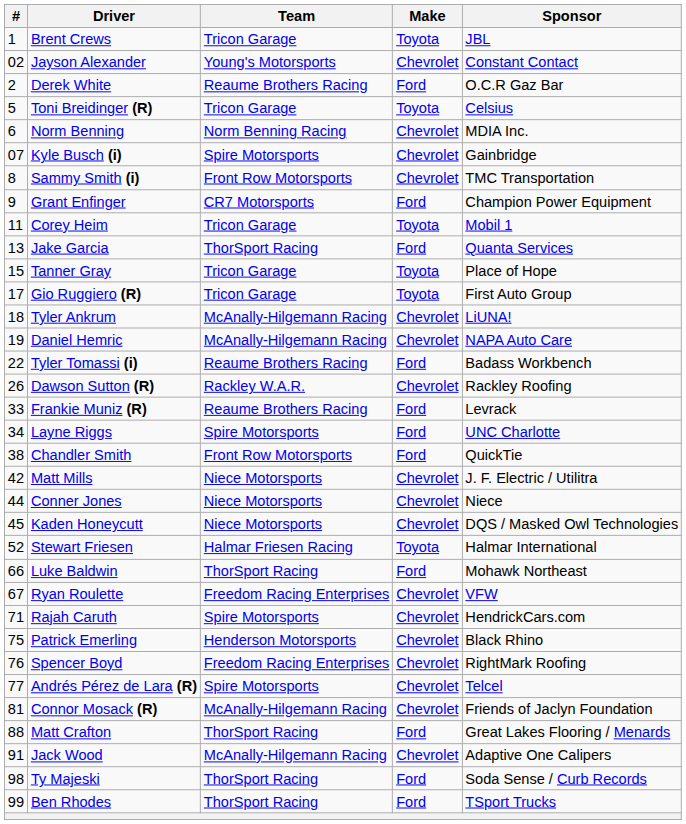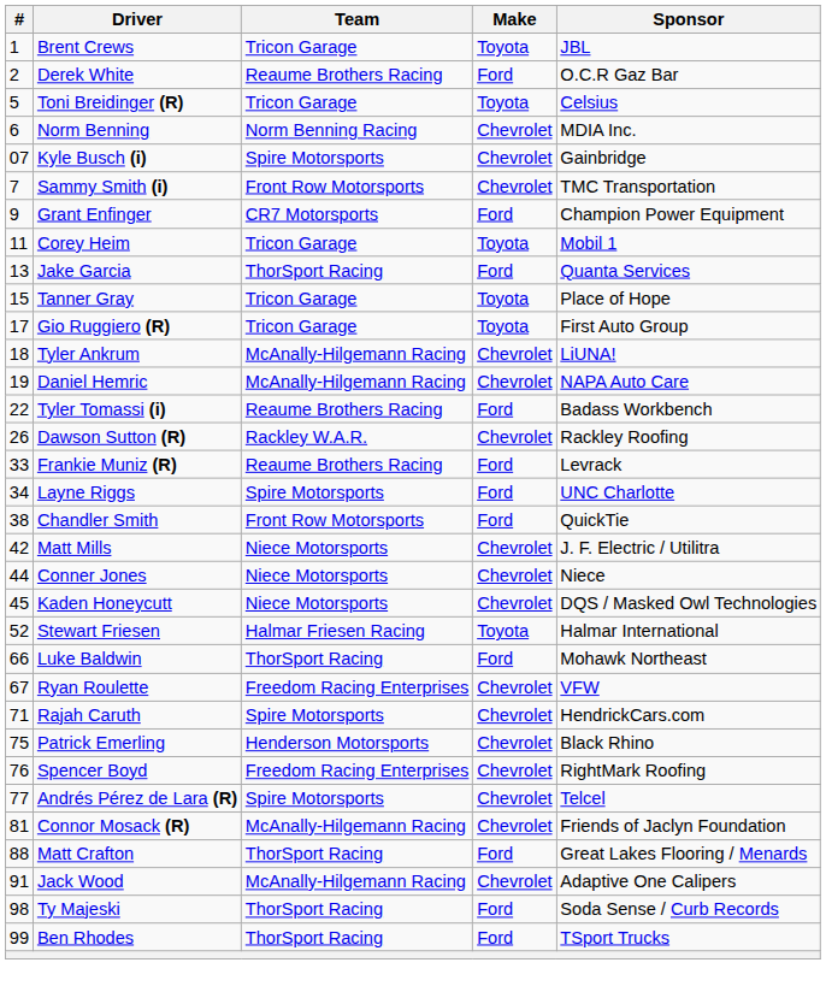 <table class="wikitable" style="font-size: 95%;">
 <tr>
 <th>#</th>
 <th>Driver</th>
 <th>Team</th>
 <th>Make</th>
 <th>Sponsor</th>
 </tr>
 <tr>
 <td>1</td>
 <td><a href='#'>Brent Crews</a></td>
 <td><a href='#'>Tricon Garage</a></td>
 <td><a href='#'>Toyota</a></td>
 <td><a href='#'>JBL</a></td>
-</tr>
-<tr>
-<td>02</td>
-<td><a href='#'>Jayson Alexander</a></td>
-<td><a href='#'>Young's Motorsports</a></td>
-<td><a href='#'>Chevrolet</a></td>
-<td><a href='#'>Constant Contact</a></td>
 </tr>
 <tr>
 <td>2</td>
 <td><a href='#'>Derek White</a></td>
 <td><a href='#'>Reaume Brothers Racing</a></td>
 <td><a href='#'>Ford</a></td>
 <td>O.C.R Gaz Bar</td>
 </tr>
 <tr>
 <td>5</td>
 <td><a href='#'>Toni Breidinger</a> <strong>(R)</strong></td>
 <td><a href='#'>Tricon Garage</a></td>
 <td><a href='#'>Toyota</a></td>
 <td><a href='#'>Celsius</a></td>
 </tr>
 <tr>
 <td>6</td>
 <td><a href='#'>Norm Benning</a></td>
 <td><a href='#'>Norm Benning Racing</a></td>
 <td><a href='#'>Chevrolet</a></td>
 <td>MDIA Inc.</td>
 </tr>
 <tr>
 <td>07</td>
 <td><a href='#'>Kyle Busch</a> <strong>(i)</strong></td>
 <td><a href='#'>Spire Motorsports</a></td>
 <td><a href='#'>Chevrolet</a></td>
 <td>Gainbridge</td>
 </tr>
 <tr>
-<td>8</td>
+<td>7</td>
 <td><a href='#'>Sammy Smith</a> <strong>(i)</strong></td>
 <td><a href='#'>Front Row Motorsports</a></td>
 <td><a href='#'>Chevrolet</a></td>
 <td>TMC Transportation</td>
 </tr>
 <tr>
 <td>9</td>
 <td><a href='#'>Grant Enfinger</a></td>
 <td><a href='#'>CR7 Motorsports</a></td>
 <td><a href='#'>Ford</a></td>
 <td>Champion Power Equipment</td>
 </tr>
 <tr>
 <td>11</td>
 <td><a href='#'>Corey Heim</a></td>
 <td><a href='#'>Tricon Garage</a></td>
 <td><a href='#'>Toyota</a></td>
 <td><a href='#'>Mobil 1</a></td>
 </tr>
 <tr>
 <td>13</td>
 <td><a href='#'>Jake Garcia</a></td>
 <td><a href='#'>ThorSport Racing</a></td>
 <td><a href='#'>Ford</a></td>
 <td><a href='#'>Quanta Services</a></td>
 </tr>
 <tr>
 <td>15</td>
 <td><a href='#'>Tanner Gray</a></td>
 <td><a href='#'>Tricon Garage</a></td>
 <td><a href='#'>Toyota</a></td>
 <td>Place of Hope</td>
 </tr>
 <tr>
 <td>17</td>
 <td><a href='#'>Gio Ruggiero</a> <strong>(R)</strong></td>
 <td><a href='#'>Tricon Garage</a></td>
 <td><a href='#'>Toyota</a></td>
 <td>First Auto Group</td>
 </tr>
 <tr>
 <td>18</td>
 <td><a href='#'>Tyler Ankrum</a></td>
 <td><a href='#'>McAnally-Hilgemann Racing</a></td>
 <td><a href='#'>Chevrolet</a></td>
 <td><a href='#'>LiUNA!</a></td>
 </tr>
 <tr>
 <td>19</td>
 <td><a href='#'>Daniel Hemric</a></td>
 <td><a href='#'>McAnally-Hilgemann Racing</a></td>
 <td><a href='#'>Chevrolet</a></td>
 <td><a href='#'>NAPA Auto Care</a></td>
 </tr>
 <tr>
 <td>22</td>
 <td><a href='#'>Tyler Tomassi</a> <strong>(i)</strong></td>
 <td><a href='#'>Reaume Brothers Racing</a></td>
 <td><a href='#'>Ford</a></td>
 <td>Badass Workbench</td>
 </tr>
 <tr>
 <td>26</td>
 <td><a href='#'>Dawson Sutton</a> <strong>(R)</strong></td>
 <td><a href='#'>Rackley W.A.R.</a></td>
 <td><a href='#'>Chevrolet</a></td>
 <td>Rackley Roofing</td>
 </tr>
 <tr>
 <td>33</td>
 <td><a href='#'>Frankie Muniz</a> <strong>(R)</strong></td>
 <td><a href='#'>Reaume Brothers Racing</a></td>
 <td><a href='#'>Ford</a></td>
 <td>Levrack</td>
 </tr>
 <tr>
 <td>34</td>
 <td><a href='#'>Layne Riggs</a></td>
 <td><a href='#'>Spire Motorsports</a></td>
 <td><a href='#'>Ford</a></td>
 <td><a href='#'>UNC Charlotte</a></td>
 </tr>
 <tr>
 <td>38</td>
 <td><a href='#'>Chandler Smith</a></td>
 <td><a href='#'>Front Row Motorsports</a></td>
 <td><a href='#'>Ford</a></td>
 <td>QuickTie</td>
 </tr>
 <tr>
 <td>42</td>
 <td><a href='#'>Matt Mills</a></td>
 <td><a href='#'>Niece Motorsports</a></td>
 <td><a href='#'>Chevrolet</a></td>
 <td>J. F. Electric / Utilitra</td>
 </tr>
 <tr>
 <td>44</td>
 <td><a href='#'>Conner Jones</a></td>
 <td><a href='#'>Niece Motorsports</a></td>
 <td><a href='#'>Chevrolet</a></td>
 <td>Niece</td>
 </tr>
 <tr>
 <td>45</td>
 <td><a href='#'>Kaden Honeycutt</a></td>
 <td><a href='#'>Niece Motorsports</a></td>
 <td><a href='#'>Chevrolet</a></td>
 <td nowrap>DQS / Masked Owl Technologies</td>
 </tr>
 <tr>
 <td>52</td>
 <td><a href='#'>Stewart Friesen</a></td>
 <td><a href='#'>Halmar Friesen Racing</a></td>
 <td><a href='#'>Toyota</a></td>
 <td>Halmar International</td>
 </tr>
 <tr>
 <td>66</td>
 <td><a href='#'>Luke Baldwin</a></td>
 <td><a href='#'>ThorSport Racing</a></td>
 <td><a href='#'>Ford</a></td>
 <td>Mohawk Northeast</td>
 </tr>
 <tr>
 <td>67</td>
 <td><a href='#'>Ryan Roulette</a></td>
 <td><a href='#'>Freedom Racing Enterprises</a></td>
 <td><a href='#'>Chevrolet</a></td>
 <td><a href='#'>VFW</a></td>
 </tr>
 <tr>
 <td>71</td>
 <td><a href='#'>Rajah Caruth</a></td>
 <td><a href='#'>Spire Motorsports</a></td>
 <td><a href='#'>Chevrolet</a></td>
 <td>HendrickCars.com</td>
 </tr>
 <tr>
 <td>75</td>
 <td><a href='#'>Patrick Emerling</a></td>
 <td><a href='#'>Henderson Motorsports</a></td>
 <td><a href='#'>Chevrolet</a></td>
 <td>Black Rhino</td>
 </tr>
 <tr>
 <td>76</td>
 <td><a href='#'>Spencer Boyd</a></td>
 <td nowrap=""><a href='#'>Freedom Racing Enterprises</a></td>
 <td><a href='#'>Chevrolet</a></td>
 <td>RightMark Roofing</td>
 </tr>
 <tr>
 <td>77</td>
 <td nowrap=""><a href='#'>Andrés Pérez de Lara</a> <strong>(R)</strong></td>
 <td><a href='#'>Spire Motorsports</a></td>
 <td><a href='#'>Chevrolet</a></td>
 <td><a href='#'>Telcel</a></td>
 </tr>
 <tr>
 <td>81</td>
 <td><a href='#'>Connor Mosack</a> <strong>(R)</strong></td>
 <td><a href='#'>McAnally-Hilgemann Racing</a></td>
 <td><a href='#'>Chevrolet</a></td>
 <td nowrap="">Friends of Jaclyn Foundation</td>
 </tr>
 <tr>
 <td>88</td>
 <td><a href='#'>Matt Crafton</a></td>
 <td><a href='#'>ThorSport Racing</a></td>
 <td><a href='#'>Ford</a></td>
 <td>Great Lakes Flooring / <a href='#'>Menards</a></td>
 </tr>
 <tr>
 <td>91</td>
 <td><a href='#'>Jack Wood</a></td>
 <td><a href='#'>McAnally-Hilgemann Racing</a></td>
 <td><a href='#'>Chevrolet</a></td>
 <td>Adaptive One Calipers</td>
 </tr>
 <tr>
 <td>98</td>
 <td><a href='#'>Ty Majeski</a></td>
 <td><a href='#'>ThorSport Racing</a></td>
 <td><a href='#'>Ford</a></td>
 <td>Soda Sense / <a href='#'>Curb Records</a></td>
 </tr>
 <tr>
 <td>99</td>
 <td><a href='#'>Ben Rhodes</a></td>
 <td><a href='#'>ThorSport Racing</a></td>
 <td><a href='#'>Ford</a></td>
 <td><a href='#'>TSport Trucks</a></td>
 </tr>
 <tr>
 <th colspan="5"></th>
 </tr>
 </table>
